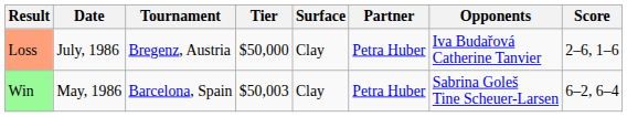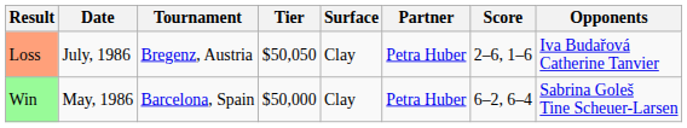 <table class="sortable wikitable">
 <tr>
 <th>Result</th>
 <th>Date</th>
 <th>Tournament</th>
 <th>Tier</th>
 <th>Surface</th>
 <th>Partner</th>
+<th class="unsortable">Score</th>
 <th>Opponents</th>
-<th class="unsortable">Score</th>
 </tr>
 <tr>
 <td style="background:#FFA07A;">Loss</td>
 <td>July, 1986</td>
 <td><a href='#'>Bregenz</a>, Austria</td>
-<td>$50,000</td>
+<td>$50,050</td>
 <td>Clay</td>
 <td> <a href='#'>Petra Huber</a></td>
+<td>2–6, 1–6</td>
 <td> <a href='#'>Iva Budařová</a><br> <a href='#'>Catherine Tanvier</a></td>
-<td>2–6, 1–6</td>
 </tr>
 <tr>
 <td style="background:#98FB98;">Win</td>
 <td>May, 1986</td>
 <td><a href='#'>Barcelona</a>, Spain</td>
-<td>$50,003</td>
+<td>$50,000</td>
 <td>Clay</td>
 <td> <a href='#'>Petra Huber</a></td>
+<td>6–2, 6–4</td>
 <td> <a href='#'>Sabrina Goleš</a><br> <a href='#'>Tine Scheuer-Larsen</a></td>
-<td>6–2, 6–4</td>
 </tr>
 </table>
